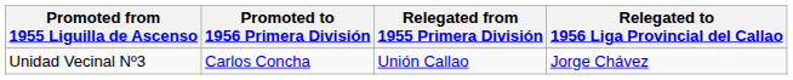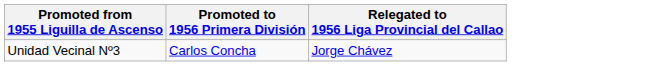 <table class="wikitable">
 <tr>
 <th>Promoted from<br><a href='#'>1955 Liguilla de Ascenso</a></th>
 <th>Promoted to<br><a href='#'>1956 Primera División</a></th>
-<th>Relegated from<br><a href='#'>1955 Primera División</a></th>
 <th>Relegated to<br><a href='#'>1956 Liga Provincial del Callao</a></th>
 </tr>
 <tr>
 <td> Unidad Vecinal Nº3 </td>
 <td> <a href='#'>Carlos Concha</a> </td>
-<td> <a href='#'>Unión Callao</a> </td>
 <td> <a href='#'>Jorge Chávez</a> </td>
 </tr>
 </table>
